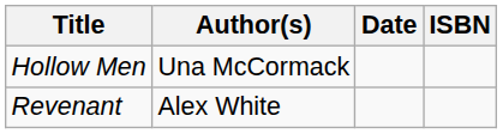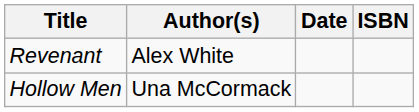 <table class="wikitable">
 <tr>
 <th>Title</th>
 <th>Author(s)</th>
 <th>Date</th>
 <th>ISBN</th>
 </tr>
 <tr>
+<td><em>Revenant</em></td>
+<td>Alex White</td>
+<td></td>
+<td></td>
+</tr>
+<tr>
 <td><em>Hollow Men</em></td>
 <td>Una McCormack</td>
 <td></td>
 <td></td>
 </tr>
-<tr>
-<td><em>Revenant</em></td>
-<td>Alex White</td>
-<td></td>
-<td></td>
-</tr>
 </table>
